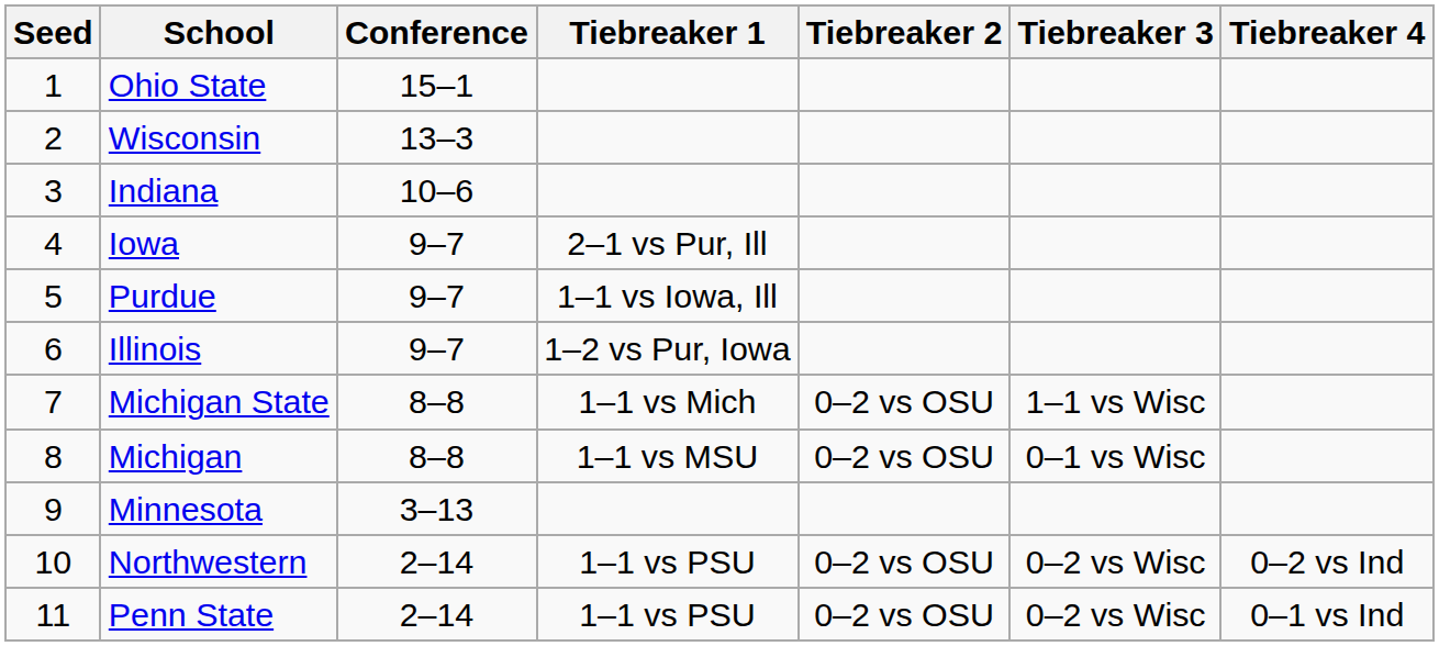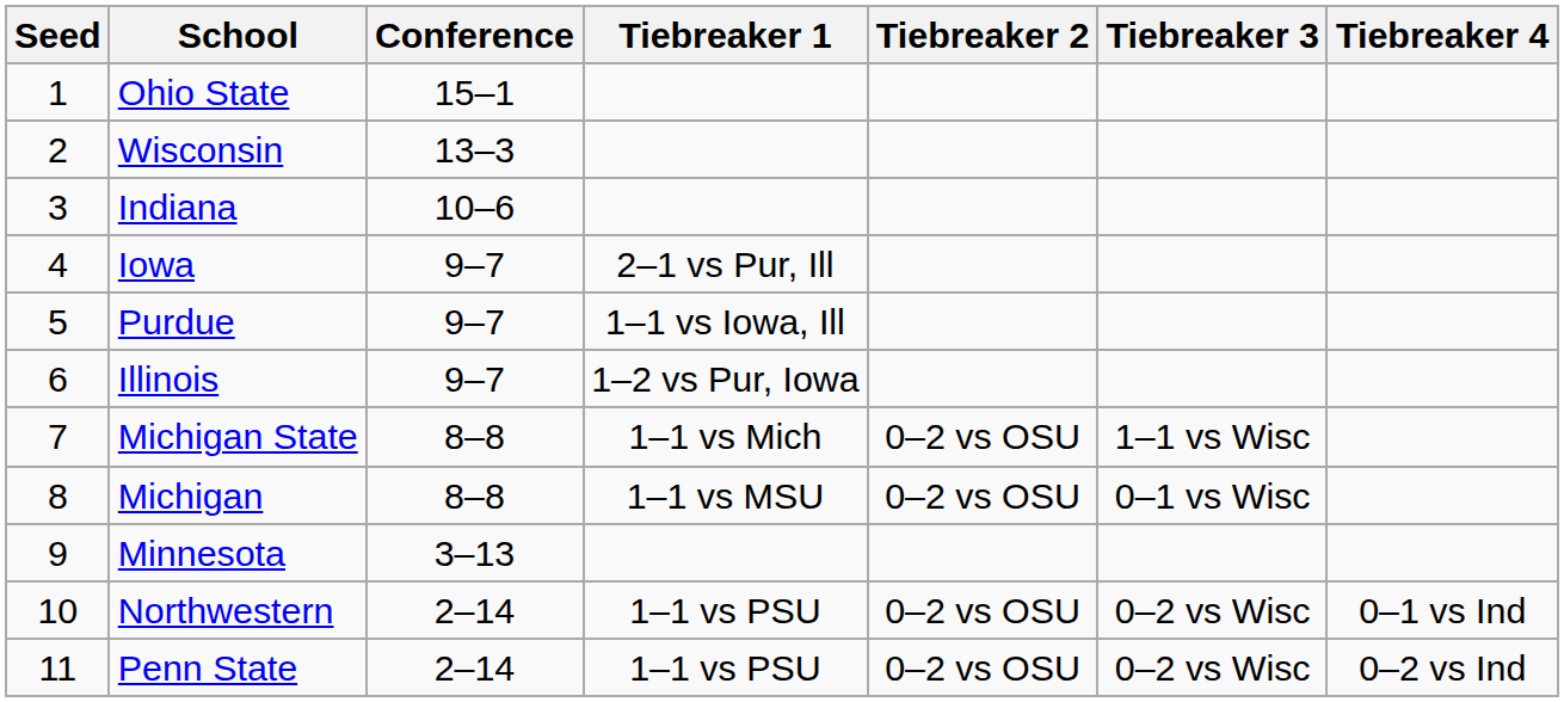 <table class="wikitable" style="font-size: 95%; text-align:center;">
 <tr>
 <th>Seed</th>
 <th>School</th>
 <th>Conference</th>
 <th>Tiebreaker 1</th>
 <th>Tiebreaker 2</th>
 <th>Tiebreaker 3</th>
 <th>Tiebreaker 4</th>
 </tr>
 <tr>
 <td>1</td>
 <td align=left><a href='#'>Ohio State</a></td>
 <td>15–1</td>
 <td></td>
 <td></td>
 <td></td>
 <td></td>
 </tr>
 <tr>
 <td>2</td>
 <td align=left><a href='#'>Wisconsin</a></td>
 <td>13–3</td>
 <td></td>
 <td></td>
 <td></td>
 <td></td>
 </tr>
 <tr>
 <td>3</td>
 <td align=left><a href='#'>Indiana</a></td>
 <td>10–6</td>
 <td></td>
 <td></td>
 <td></td>
 <td></td>
 </tr>
 <tr>
 <td>4</td>
 <td align=left><a href='#'>Iowa</a></td>
 <td>9–7</td>
 <td>2–1 vs Pur, Ill</td>
 <td></td>
 <td></td>
 <td></td>
 </tr>
 <tr>
 <td>5</td>
 <td align=left><a href='#'>Purdue</a></td>
 <td>9–7</td>
 <td>1–1 vs Iowa, Ill</td>
 <td></td>
 <td></td>
 <td></td>
 </tr>
 <tr>
 <td>6</td>
 <td align=left><a href='#'>Illinois</a></td>
 <td>9–7</td>
 <td>1–2 vs Pur, Iowa</td>
 <td></td>
 <td></td>
 <td></td>
 </tr>
 <tr>
 <td>7</td>
 <td align=left><a href='#'>Michigan State</a></td>
 <td>8–8</td>
 <td>1–1 vs Mich</td>
 <td>0–2 vs OSU</td>
 <td>1–1 vs Wisc</td>
 <td></td>
 </tr>
 <tr>
 <td>8</td>
 <td align=left><a href='#'>Michigan</a></td>
 <td>8–8</td>
 <td>1–1 vs MSU</td>
 <td>0–2 vs OSU</td>
 <td>0–1 vs Wisc</td>
 <td></td>
 </tr>
 <tr>
 <td>9</td>
 <td align=left><a href='#'>Minnesota</a></td>
 <td>3–13</td>
 <td></td>
 <td></td>
 <td></td>
 <td></td>
 </tr>
 <tr>
 <td>10</td>
 <td align=left><a href='#'>Northwestern</a></td>
 <td>2–14</td>
 <td>1–1 vs PSU</td>
 <td>0–2 vs OSU</td>
 <td>0–2 vs Wisc</td>
-<td>0–2 vs Ind</td>
+<td>0–1 vs Ind</td>
 </tr>
 <tr>
 <td>11</td>
 <td align=left><a href='#'>Penn State</a></td>
 <td>2–14</td>
 <td>1–1 vs PSU</td>
 <td>0–2 vs OSU</td>
 <td>0–2 vs Wisc</td>
-<td>0–1 vs Ind</td>
+<td>0–2 vs Ind</td>
 </tr>
 </table>
